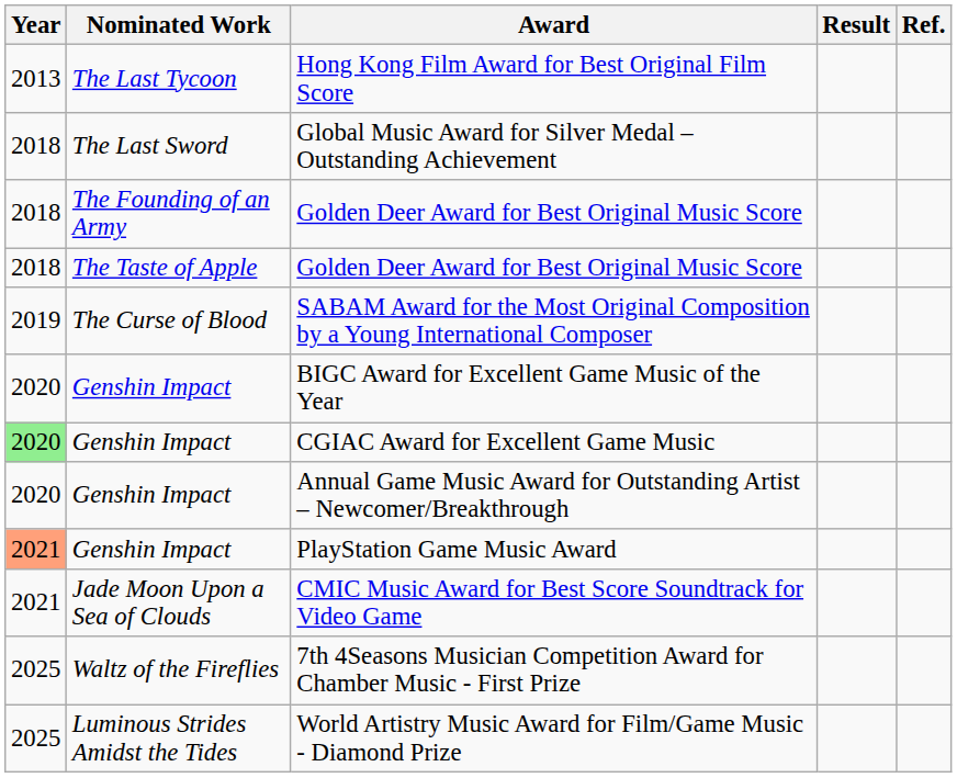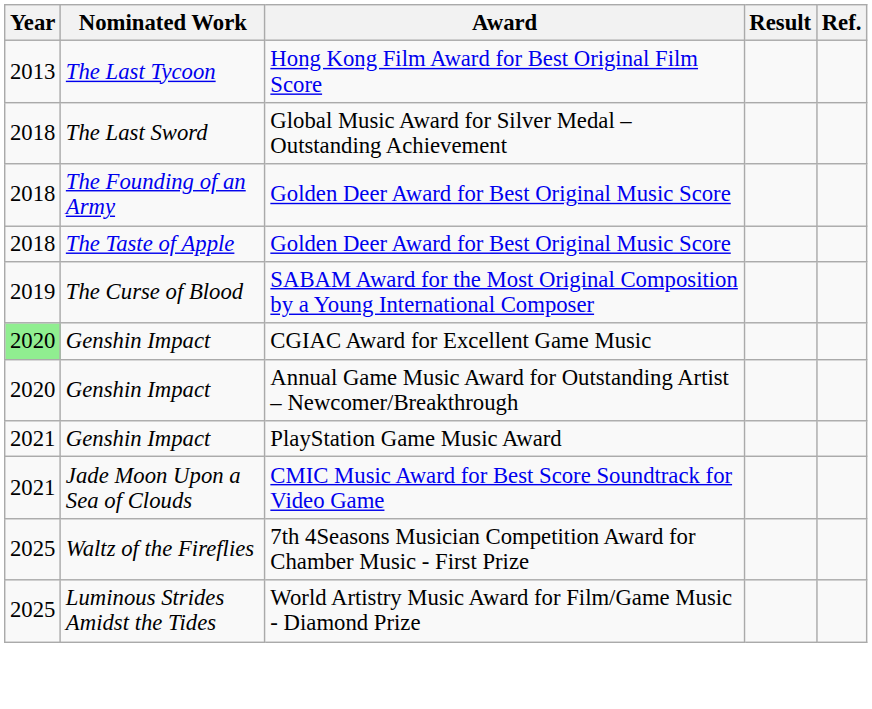 <table class="wikitable sortable">
 <tr>
 <th>Year</th>
 <th>Nominated Work</th>
 <th>Award</th>
 <th>Result</th>
 <th>Ref.</th>
 </tr>
 <tr>
 <td>2013</td>
 <td><em><a href='#'>The Last Tycoon</a></em></td>
 <td><a href='#'>Hong Kong Film Award for Best Original Film Score</a></td>
 <td></td>
 <td></td>
 </tr>
 <tr>
 <td>2018</td>
 <td><em>The Last Sword</em></td>
 <td>Global Music Award for Silver Medal – Outstanding Achievement</td>
 <td></td>
 <td></td>
 </tr>
 <tr>
 <td>2018</td>
 <td><em><a href='#'>The Founding of an Army</a></em></td>
 <td><a href='#'>Golden Deer Award for Best Original Music Score</a></td>
 <td></td>
 <td></td>
 </tr>
 <tr>
 <td>2018</td>
 <td><em><a href='#'>The Taste of Apple</a></em></td>
 <td><a href='#'>Golden Deer Award for Best Original Music Score</a></td>
 <td></td>
 <td></td>
 </tr>
 <tr>
 <td>2019</td>
 <td><em>The Curse of Blood</em></td>
 <td><a href='#'>SABAM Award for the Most Original Composition by a Young International Composer</a></td>
 <td></td>
 <td></td>
 </tr>
 <tr>
-<td>2020</td>
-<td><em><a href='#'>Genshin Impact</a></em></td>
-<td>BIGC Award for Excellent Game Music of the Year</td>
-<td></td>
-<td></td>
-</tr>
-<tr>
 <td style="background: lightgreen;">2020</td>
 <td><em>Genshin Impact</em></td>
 <td>CGIAC Award for Excellent Game Music</td>
 <td></td>
 <td></td>
 </tr>
 <tr>
 <td>2020</td>
 <td><em>Genshin Impact</em></td>
 <td>Annual Game Music Award for Outstanding Artist – Newcomer/Breakthrough</td>
 <td></td>
 <td></td>
 </tr>
 <tr>
-<td style="background: lightsalmon;">2021</td>
+<td>2021</td>
 <td><em>Genshin Impact</em></td>
 <td>PlayStation Game Music Award</td>
 <td></td>
 <td></td>
 </tr>
 <tr>
 <td>2021</td>
 <td><em>Jade Moon Upon a Sea of Clouds</em></td>
 <td><a href='#'>CMIC Music Award for Best Score Soundtrack for Video Game</a></td>
 <td></td>
 <td></td>
 </tr>
 <tr>
 <td>2025</td>
 <td><em>Waltz of the Fireflies</em></td>
 <td>7th 4Seasons Musician Competition Award for Chamber Music - First Prize</td>
 <td></td>
 <td></td>
 </tr>
 <tr>
 <td>2025</td>
 <td><em>Luminous Strides Amidst the Tides</em></td>
 <td>World Artistry Music Award for Film/Game Music - Diamond Prize</td>
 <td></td>
 <td></td>
 </tr>
 </table>
